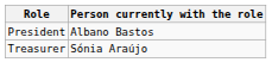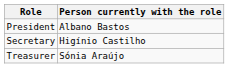 <table class="wikitable">
 <tr>
 <th>Role</th>
 <th>Person currently with the role</th>
 </tr>
 <tr>
 <td>President</td>
 <td>Albano Bastos</td>
 </tr>
 <tr>
+<td>Secretary</td>
+<td>Higínio Castilho</td>
+</tr>
+<tr>
 <td>Treasurer</td>
 <td>Sónia Araújo</td>
 </tr>
 </table>
